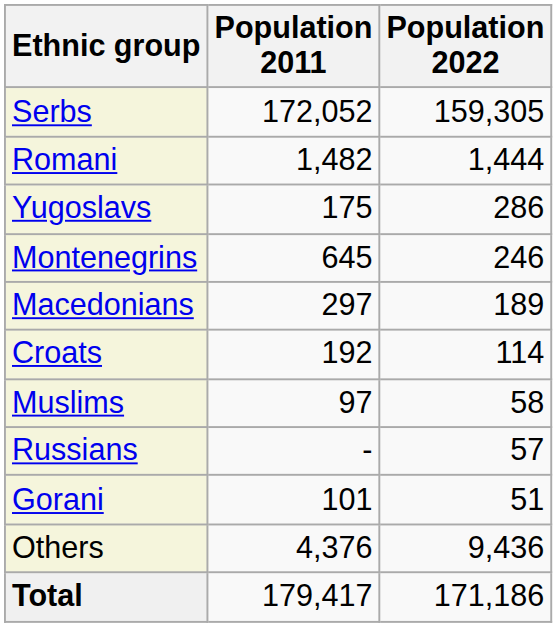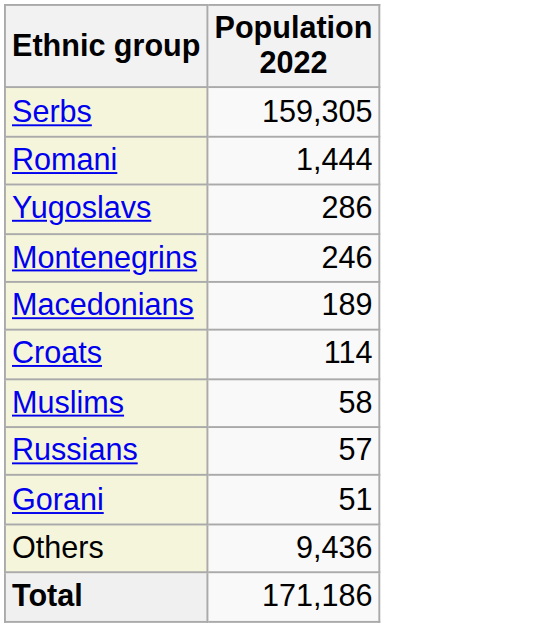 <table class="wikitable sortable">
 <tr>
 <th>Ethnic group</th>
-<th>Population<br>2011</th>
 <th>Population<br>2022</th>
 </tr>
 <tr>
 <td style="background:#F5F5DC;"><a href='#'>Serbs</a></td>
-<td align="right">172,052</td>
 <td align="right">159,305</td>
 </tr>
 <tr>
 <td style="background:#F5F5DC;"><a href='#'>Romani</a></td>
-<td align="right">1,482</td>
 <td align="right">1,444</td>
 </tr>
 <tr>
 <td style="background:#F5F5DC;"><a href='#'>Yugoslavs</a></td>
-<td align="right">175</td>
 <td align="right">286</td>
 </tr>
 <tr>
 <td style="background:#F5F5DC;"><a href='#'>Montenegrins</a></td>
-<td align="right">645</td>
 <td align="right">246</td>
 </tr>
 <tr>
 <td style="background:#F5F5DC;"><a href='#'>Macedonians</a></td>
-<td align="right">297</td>
 <td align="right">189</td>
 </tr>
 <tr>
 <td style="background:#F5F5DC;"><a href='#'>Croats</a></td>
-<td align="right">192</td>
 <td align="right">114</td>
 </tr>
 <tr>
 <td style="background:#F5F5DC;"><a href='#'>Muslims</a></td>
-<td align="right">97</td>
 <td align="right">58</td>
 </tr>
 <tr>
 <td style="background:#F5F5DC;"><a href='#'>Russians</a></td>
-<td align="right">-</td>
 <td align="right">57</td>
 </tr>
 <tr>
 <td style="background:#F5F5DC;"><a href='#'>Gorani</a></td>
-<td align="right">101</td>
 <td align="right">51</td>
 </tr>
 <tr>
 <td style="background:#F5F5DC;">Others</td>
-<td align="right">4,376</td>
 <td align="right">9,436</td>
 </tr>
 <tr>
 <td style="background:#F0F0F0;"><strong>Total</strong></td>
-<td align="right">179,417</td>
 <td align="right">171,186</td>
 </tr>
 </table>
